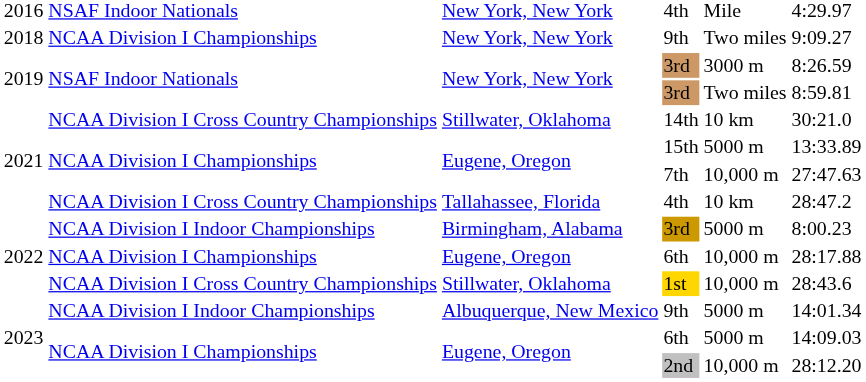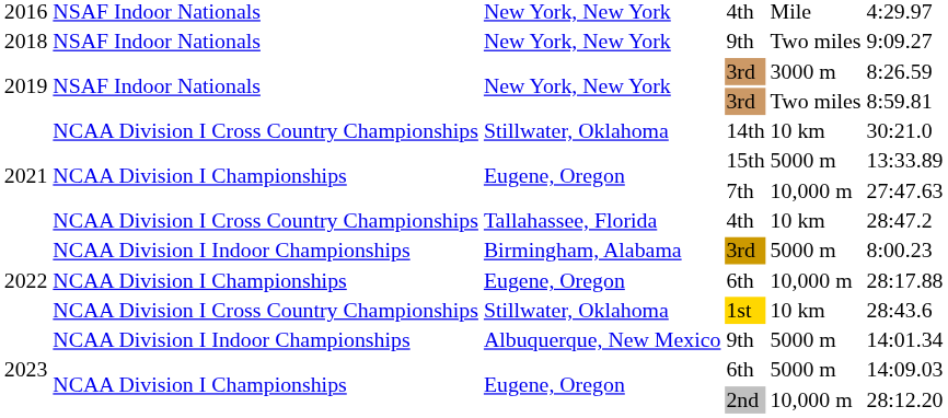 <table>
 <tr>
 <td>2016</td>
 <td><a href='#'>NSAF Indoor Nationals</a></td>
 <td><a href='#'>New York, New York</a></td>
 <td>4th</td>
 <td>Mile</td>
 <td>4:29.97 </td>
 </tr>
 <tr>
 <td>2018</td>
-<td><a href='#'>NCAA Division I Championships</a></td>
+<td><a href='#'>NSAF Indoor Nationals</a></td>
 <td><a href='#'>New York, New York</a></td>
 <td>9th</td>
 <td>Two miles</td>
 <td>9:09.27 </td>
 </tr>
 <tr>
 <td rowspan=2>2019</td>
 <td rowspan=2><a href='#'>NSAF Indoor Nationals</a></td>
 <td rowspan=2><a href='#'>New York, New York</a></td>
 <td bgcolor=cc9966>3rd</td>
 <td>3000 m</td>
 <td>8:26.59 </td>
 </tr>
 <tr>
 <td bgcolor=cc9966>3rd</td>
 <td>Two miles</td>
 <td>8:59.81 </td>
 </tr>
 <tr>
 <td rowspan=4>2021</td>
 <td><a href='#'>NCAA Division I Cross Country Championships</a></td>
 <td><a href='#'>Stillwater, Oklahoma</a></td>
 <td>14th</td>
 <td>10 km</td>
 <td>30:21.0</td>
 </tr>
 <tr>
 <td rowspan=2><a href='#'>NCAA Division I Championships</a></td>
 <td rowspan=2><a href='#'>Eugene, Oregon</a></td>
 <td>15th</td>
 <td>5000 m</td>
 <td>13:33.89 </td>
 </tr>
 <tr>
 <td>7th</td>
 <td>10,000 m</td>
 <td>27:47.63 </td>
 </tr>
 <tr>
 <td><a href='#'>NCAA Division I Cross Country Championships</a></td>
 <td><a href='#'>Tallahassee, Florida</a></td>
 <td>4th</td>
 <td>10 km</td>
 <td>28:47.2</td>
 </tr>
 <tr>
 <td rowspan=3>2022</td>
 <td><a href='#'>NCAA Division I Indoor Championships</a></td>
 <td><a href='#'>Birmingham, Alabama</a></td>
 <td bgcolor=cc9900>3rd</td>
 <td>5000 m</td>
 <td>8:00.23</td>
 </tr>
 <tr>
 <td><a href='#'>NCAA Division I Championships</a></td>
 <td><a href='#'>Eugene, Oregon</a></td>
 <td>6th</td>
 <td>10,000 m</td>
 <td>28:17.88</td>
 </tr>
 <tr>
 <td><a href='#'>NCAA Division I Cross Country Championships</a></td>
 <td><a href='#'>Stillwater, Oklahoma</a></td>
 <td bgcolor=gold>1st</td>
-<td>10,000 m</td>
+<td>10 km</td>
 <td>28:43.6</td>
 </tr>
 <tr>
 <td rowspan=3>2023</td>
 <td><a href='#'>NCAA Division I Indoor Championships</a></td>
 <td><a href='#'>Albuquerque, New Mexico</a></td>
 <td>9th</td>
 <td>5000 m</td>
 <td>14:01.34</td>
 </tr>
 <tr>
 <td rowspan=2><a href='#'>NCAA Division I Championships</a></td>
 <td rowspan=2><a href='#'>Eugene, Oregon</a></td>
 <td>6th</td>
 <td>5000 m</td>
 <td>14:09.03</td>
 </tr>
 <tr>
 <td bgcolor=silver>2nd</td>
 <td>10,000 m</td>
 <td>28:12.20</td>
 </tr>
 </table>
